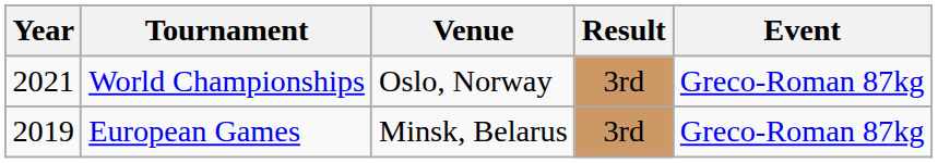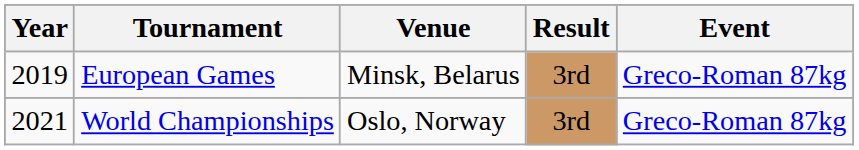 <table class="wikitable" style="font-size:95%;">
 <tr>
 <th>Year</th>
 <th>Tournament</th>
 <th>Venue</th>
 <th>Result</th>
 <th>Event</th>
 </tr>
 <tr>
+<td>2019</td>
+<td><a href='#'>European Games</a></td>
+<td>Minsk, Belarus</td>
+<td align="center" bgcolor="cc9966">3rd</td>
+<td><a href='#'>Greco-Roman 87kg</a></td>
+</tr>
+<tr>
 <td>2021</td>
 <td><a href='#'>World Championships</a></td>
 <td>Oslo, Norway</td>
 <td align="center" bgcolor="cc9966">3rd</td>
 <td><a href='#'>Greco-Roman 87kg</a></td>
 </tr>
-<tr>
-<td>2019</td>
-<td><a href='#'>European Games</a></td>
-<td>Minsk, Belarus</td>
-<td align="center" bgcolor="cc9966">3rd</td>
-<td><a href='#'>Greco-Roman 87kg</a></td>
-</tr>
 </table>
